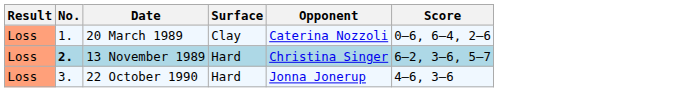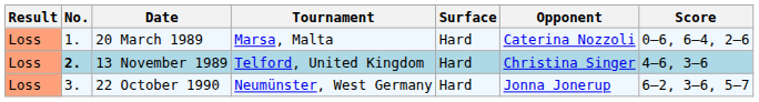 <table class="sortable wikitable" style=font-size:97%>
 <tr>
 <th>Result</th>
 <th>No.</th>
 <th>Date</th>
+<th>Tournament</th>
 <th>Surface</th>
 <th>Opponent</th>
 <th>Score</th>
 </tr>
 <tr bgcolor="#f0f8ff">
 <td style="background:#ffa07a;">Loss</td>
 <td>1.</td>
 <td>20 March 1989</td>
-<td>Clay</td>
+<td><a href='#'>Marsa</a>, Malta</td>
+<td>Hard</td>
 <td> <a href='#'>Caterina Nozzoli</a></td>
 <td>0–6, 6–4, 2–6</td>
 </tr>
 <tr bgcolor="lightblue">
 <td style="background:#ffa07a;">Loss</td>
 <td><strong>2.</strong></td>
 <td>13 November 1989</td>
+<td><a href='#'>Telford</a>, United Kingdom</td>
 <td>Hard</td>
 <td> <a href='#'>Christina Singer</a></td>
-<td>6–2, 3–6, 5–7</td>
+<td>4–6, 3–6</td>
 </tr>
 <tr bgcolor="#f0f8ff">
 <td style="background:#ffa07a;">Loss</td>
 <td>3.</td>
 <td>22 October 1990</td>
+<td><a href='#'>Neumünster</a>, West Germany</td>
 <td>Hard</td>
 <td> <a href='#'>Jonna Jonerup</a></td>
-<td>4–6, 3–6</td>
+<td>6–2, 3–6, 5–7</td>
 </tr>
 </table>
